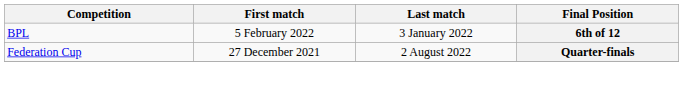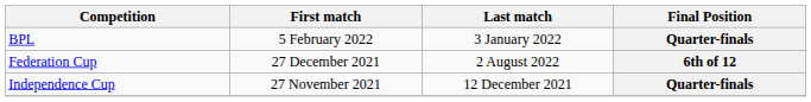 <table class="wikitable" style="text-align:center; width:900px">
 <tr>
 <th style="text-align:center; width:200px;">Competition</th>
 <th style="text-align:center; width:170px;">First match</th>
 <th style="text-align:center; width:170px;">Last match</th>
 <th style="text-align:center; width:170px;">Final Position</th>
 </tr>
 <tr>
 <td style="text-align:left;"><a href='#'>BPL</a></td>
 <td>5 February 2022</td>
 <td>3 January 2022</td>
-<th>6th of 12</th>
+<th>Quarter-finals</th>
 </tr>
 <tr>
 <td style="text-align:left;"><a href='#'>Federation Cup</a></td>
 <td>27 December 2021</td>
 <td>2 August 2022</td>
+<th>6th of 12</th>
+</tr>
+<tr>
+<td style="text-align:left;"><a href='#'>Independence Cup</a></td>
+<td>27 November 2021</td>
+<td>12 December 2021</td>
 <th>Quarter-finals</th>
 </tr>
 <tr>
 </tr>
 </table>
